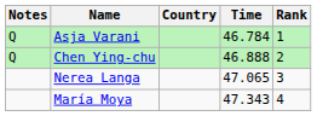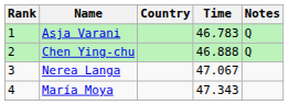 <table class="wikitable" style="font-size:95%" style="text-align:center; width:35em;">
 <tr>
-<th>Notes</th>
+<th>Rank</th>
 <th>Name</th>
 <th>Country</th>
 <th>Time</th>
-<th>Rank</th>
+<th>Notes</th>
 </tr>
 <tr bgcolor=bbf3bb>
-<td>Q</td>
+<td>1</td>
 <td align=left><a href='#'>Asja Varani</a></td>
 <td align=left></td>
-<td>46.784</td>
-<td>1</td>
+<td>46.783</td>
+<td>Q</td>
 </tr>
 <tr bgcolor=bbf3bb>
-<td>Q</td>
+<td>2</td>
 <td align=left><a href='#'>Chen Ying-chu</a></td>
 <td align=left></td>
 <td>46.888</td>
-<td>2</td>
+<td>Q</td>
 </tr>
 <tr>
-<td></td>
+<td>3</td>
 <td align=left><a href='#'>Nerea Langa</a></td>
 <td align=left></td>
-<td>47.065</td>
-<td>3</td>
+<td>47.067</td>
+<td></td>
 </tr>
 <tr>
-<td></td>
+<td>4</td>
 <td align=left><a href='#'>María Moya</a></td>
 <td align=left></td>
 <td>47.343</td>
-<td>4</td>
+<td></td>
 </tr>
 </table>
